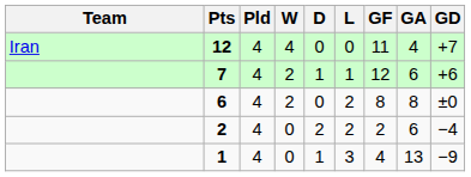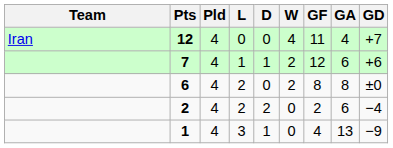 <table class="wikitable" style="text-align:center;">
 <tr>
 <th width=175>Team</th>
 <th width=20 abbr="Points">Pts</th>
 <th width=20 abbr="Played">Pld</th>
+<th width=20 abbr="Lost">L</th>
+<th width=20 abbr="Drawn">D</th>
 <th width=20 abbr="Won">W</th>
-<th width=20 abbr="Drawn">D</th>
-<th width=20 abbr="Lost">L</th>
 <th width=20 abbr="Goals for">GF</th>
 <th width=20 abbr="Goals against">GA</th>
 <th width=20 abbr="Goal difference">GD</th>
 </tr>
 <tr align=center style="background:#ccffcc;">
 <td style="text-align:left;"> <a href='#'>Iran</a></td>
 <td><strong>12</strong></td>
 <td>4</td>
-<td>4</td>
 <td>0</td>
 <td>0</td>
+<td>4</td>
 <td>11</td>
 <td>4</td>
 <td>+7</td>
 </tr>
 <tr align=center style="background:#ccffcc;">
 <td style="text-align:left;"></td>
 <td><strong>7</strong></td>
 <td>4</td>
-<td>2</td>
 <td>1</td>
 <td>1</td>
+<td>2</td>
 <td>12</td>
 <td>6</td>
 <td>+6</td>
 </tr>
 <tr align=center>
 <td style="text-align:left;"></td>
 <td><strong>6</strong></td>
 <td>4</td>
 <td>2</td>
 <td>0</td>
 <td>2</td>
 <td>8</td>
 <td>8</td>
 <td>±0</td>
 </tr>
 <tr align=center>
 <td style="text-align:left;"></td>
 <td><strong>2</strong></td>
 <td>4</td>
-<td>0</td>
 <td>2</td>
 <td>2</td>
+<td>0</td>
 <td>2</td>
 <td>6</td>
 <td>−4</td>
 </tr>
 <tr align=center>
 <td style="text-align:left;"></td>
 <td><strong>1</strong></td>
 <td>4</td>
+<td>3</td>
+<td>1</td>
 <td>0</td>
-<td>1</td>
-<td>3</td>
 <td>4</td>
 <td>13</td>
 <td>−9</td>
 </tr>
 </table>
